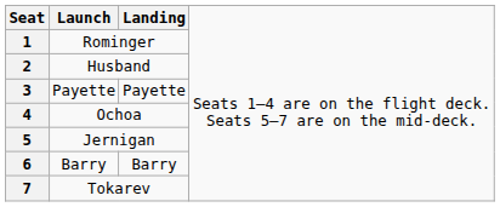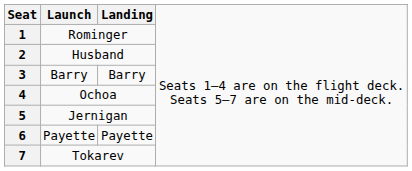 <table class="wikitable" style="text-align:center">
 <tr>
 <th>Seat</th>
 <th>Launch</th>
 <th>Landing</th>
 <td rowspan=8><br>Seats 1–4 are on the flight deck.<br>Seats 5–7 are on the mid-deck.</td>
 </tr>
 <tr>
 <th>1</th>
 <td colspan=2>Rominger</td>
 </tr>
 <tr>
 <th>2</th>
 <td colspan=2>Husband</td>
 </tr>
 <tr>
 <th>3</th>
-<td>Payette</td>
-<td>Payette</td>
+<td>Barry</td>
+<td>Barry</td>
 </tr>
 <tr>
 <th>4</th>
 <td colspan=2>Ochoa</td>
 </tr>
 <tr>
 <th>5</th>
 <td colspan=2>Jernigan</td>
 </tr>
 <tr>
 <th>6</th>
-<td>Barry</td>
-<td>Barry</td>
+<td>Payette</td>
+<td>Payette</td>
 </tr>
 <tr>
 <th>7</th>
 <td colspan=2>Tokarev</td>
 </tr>
 </table>
